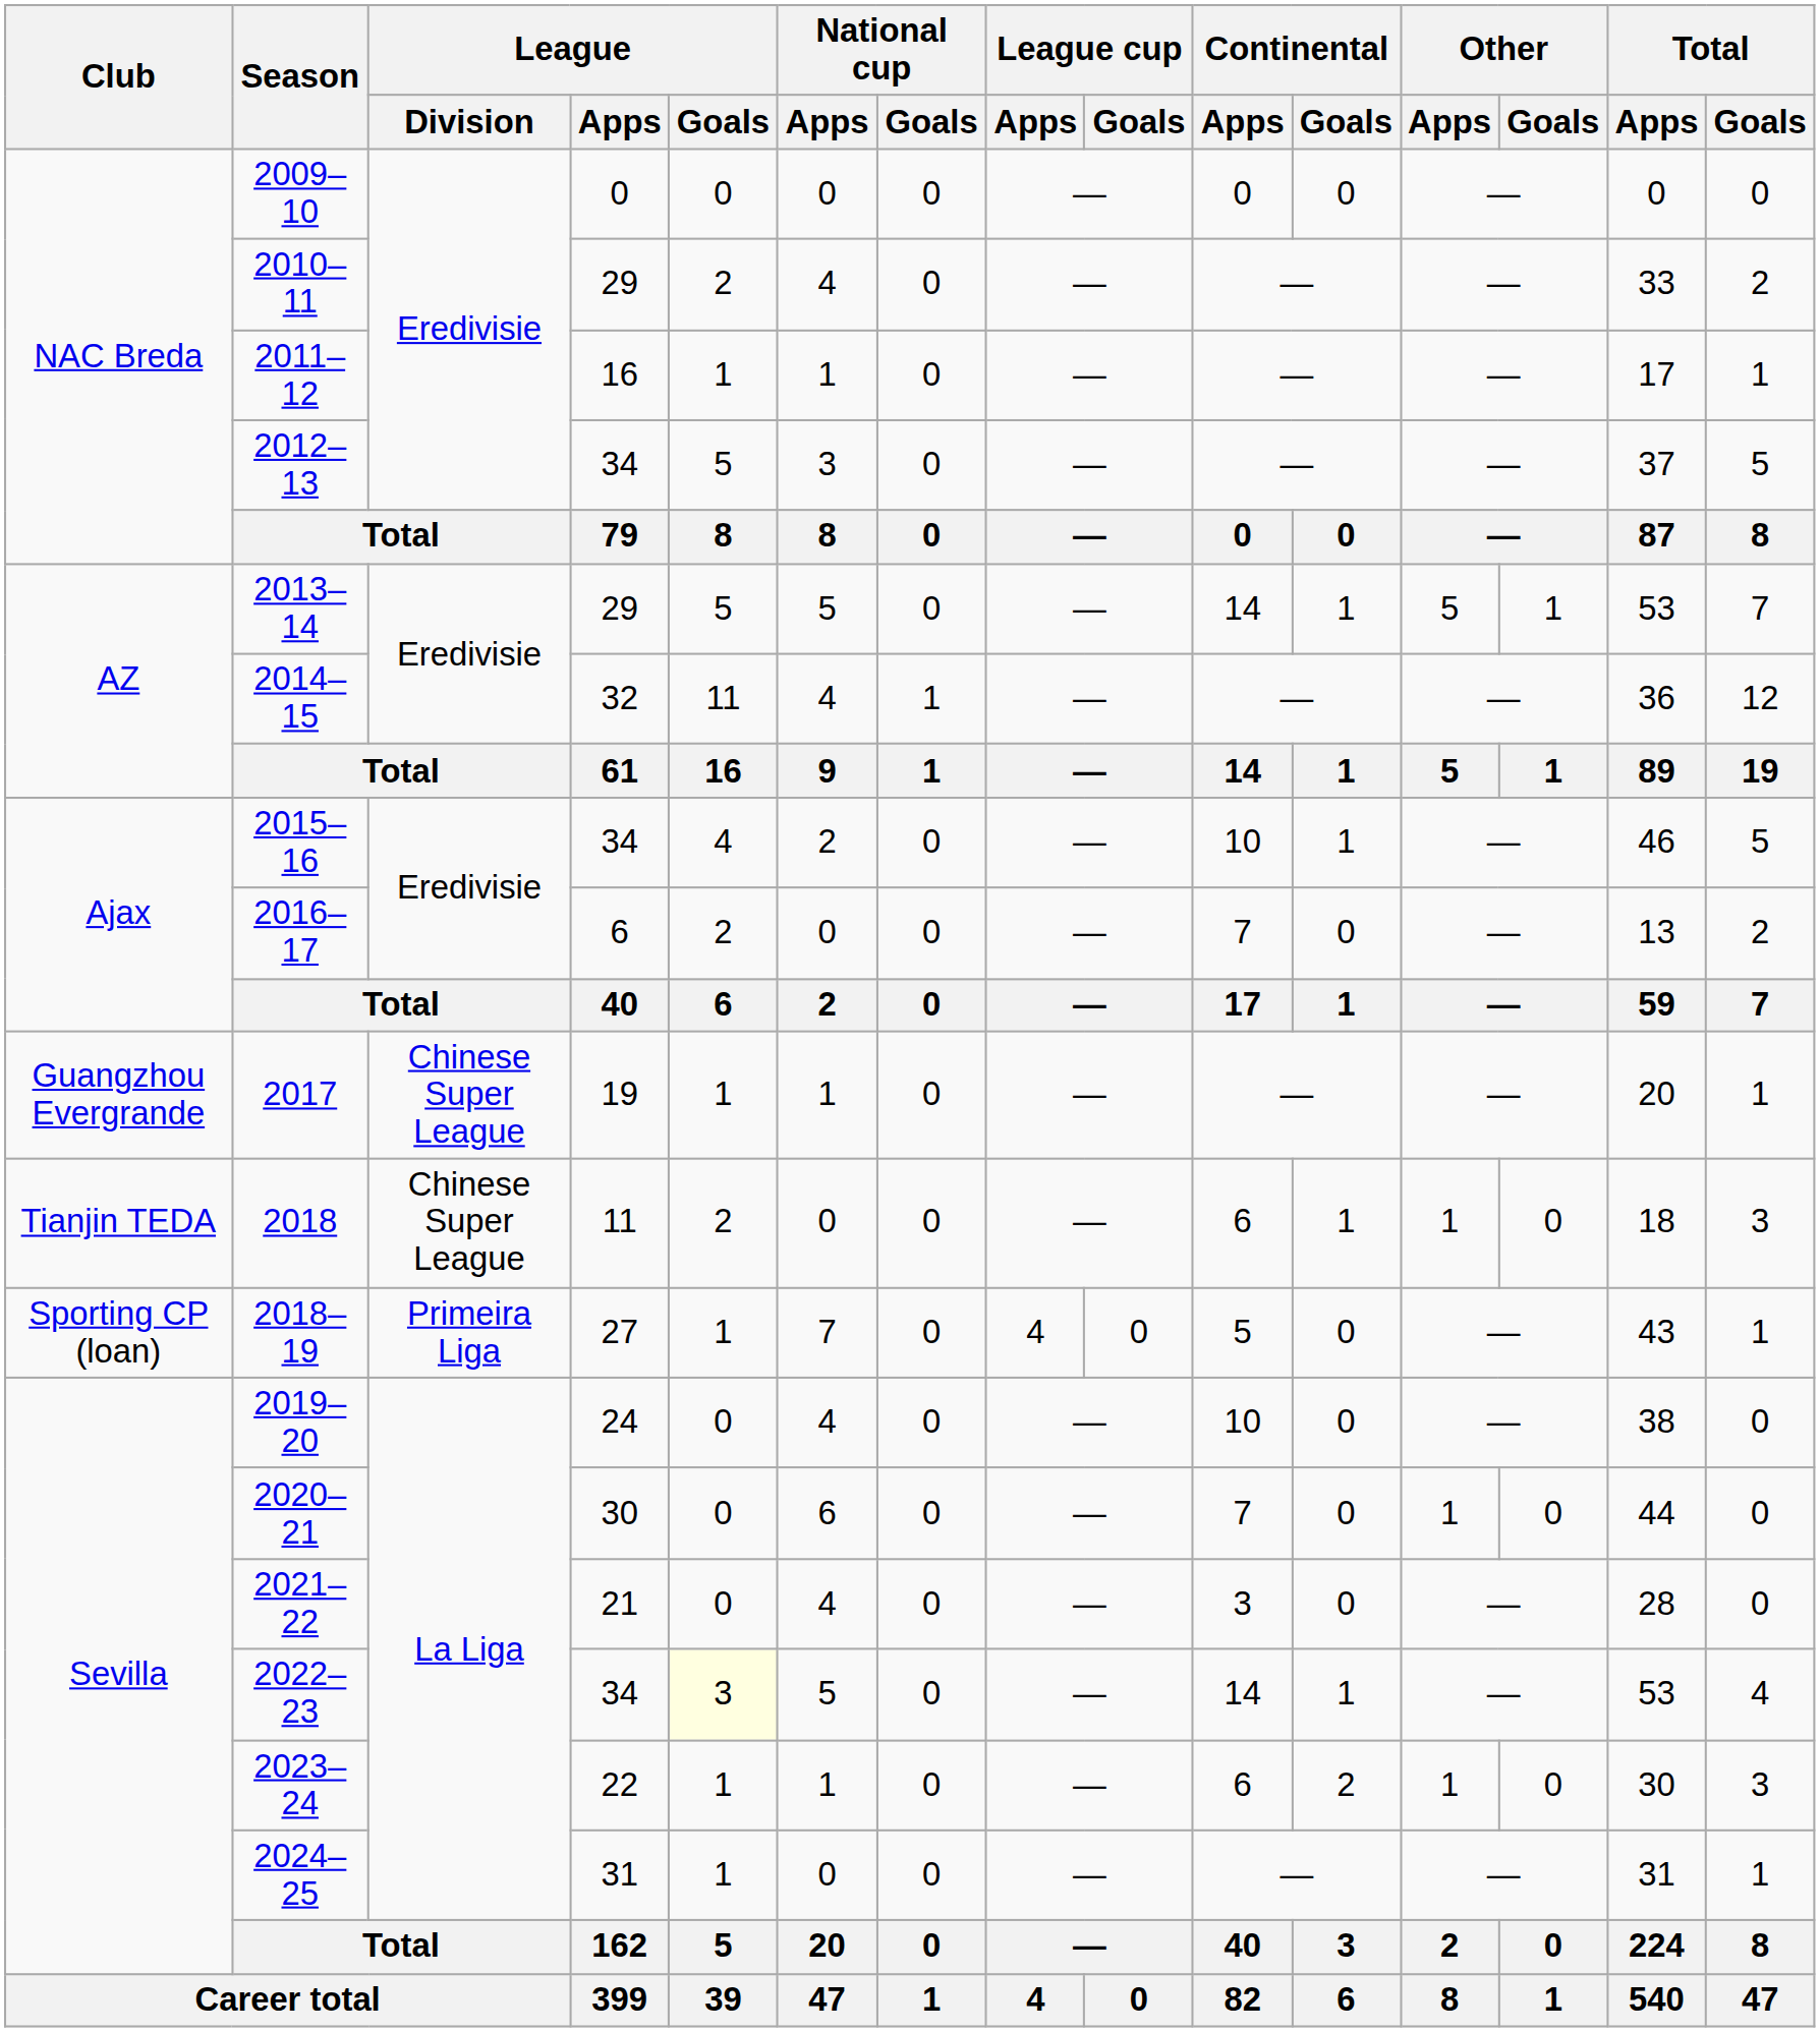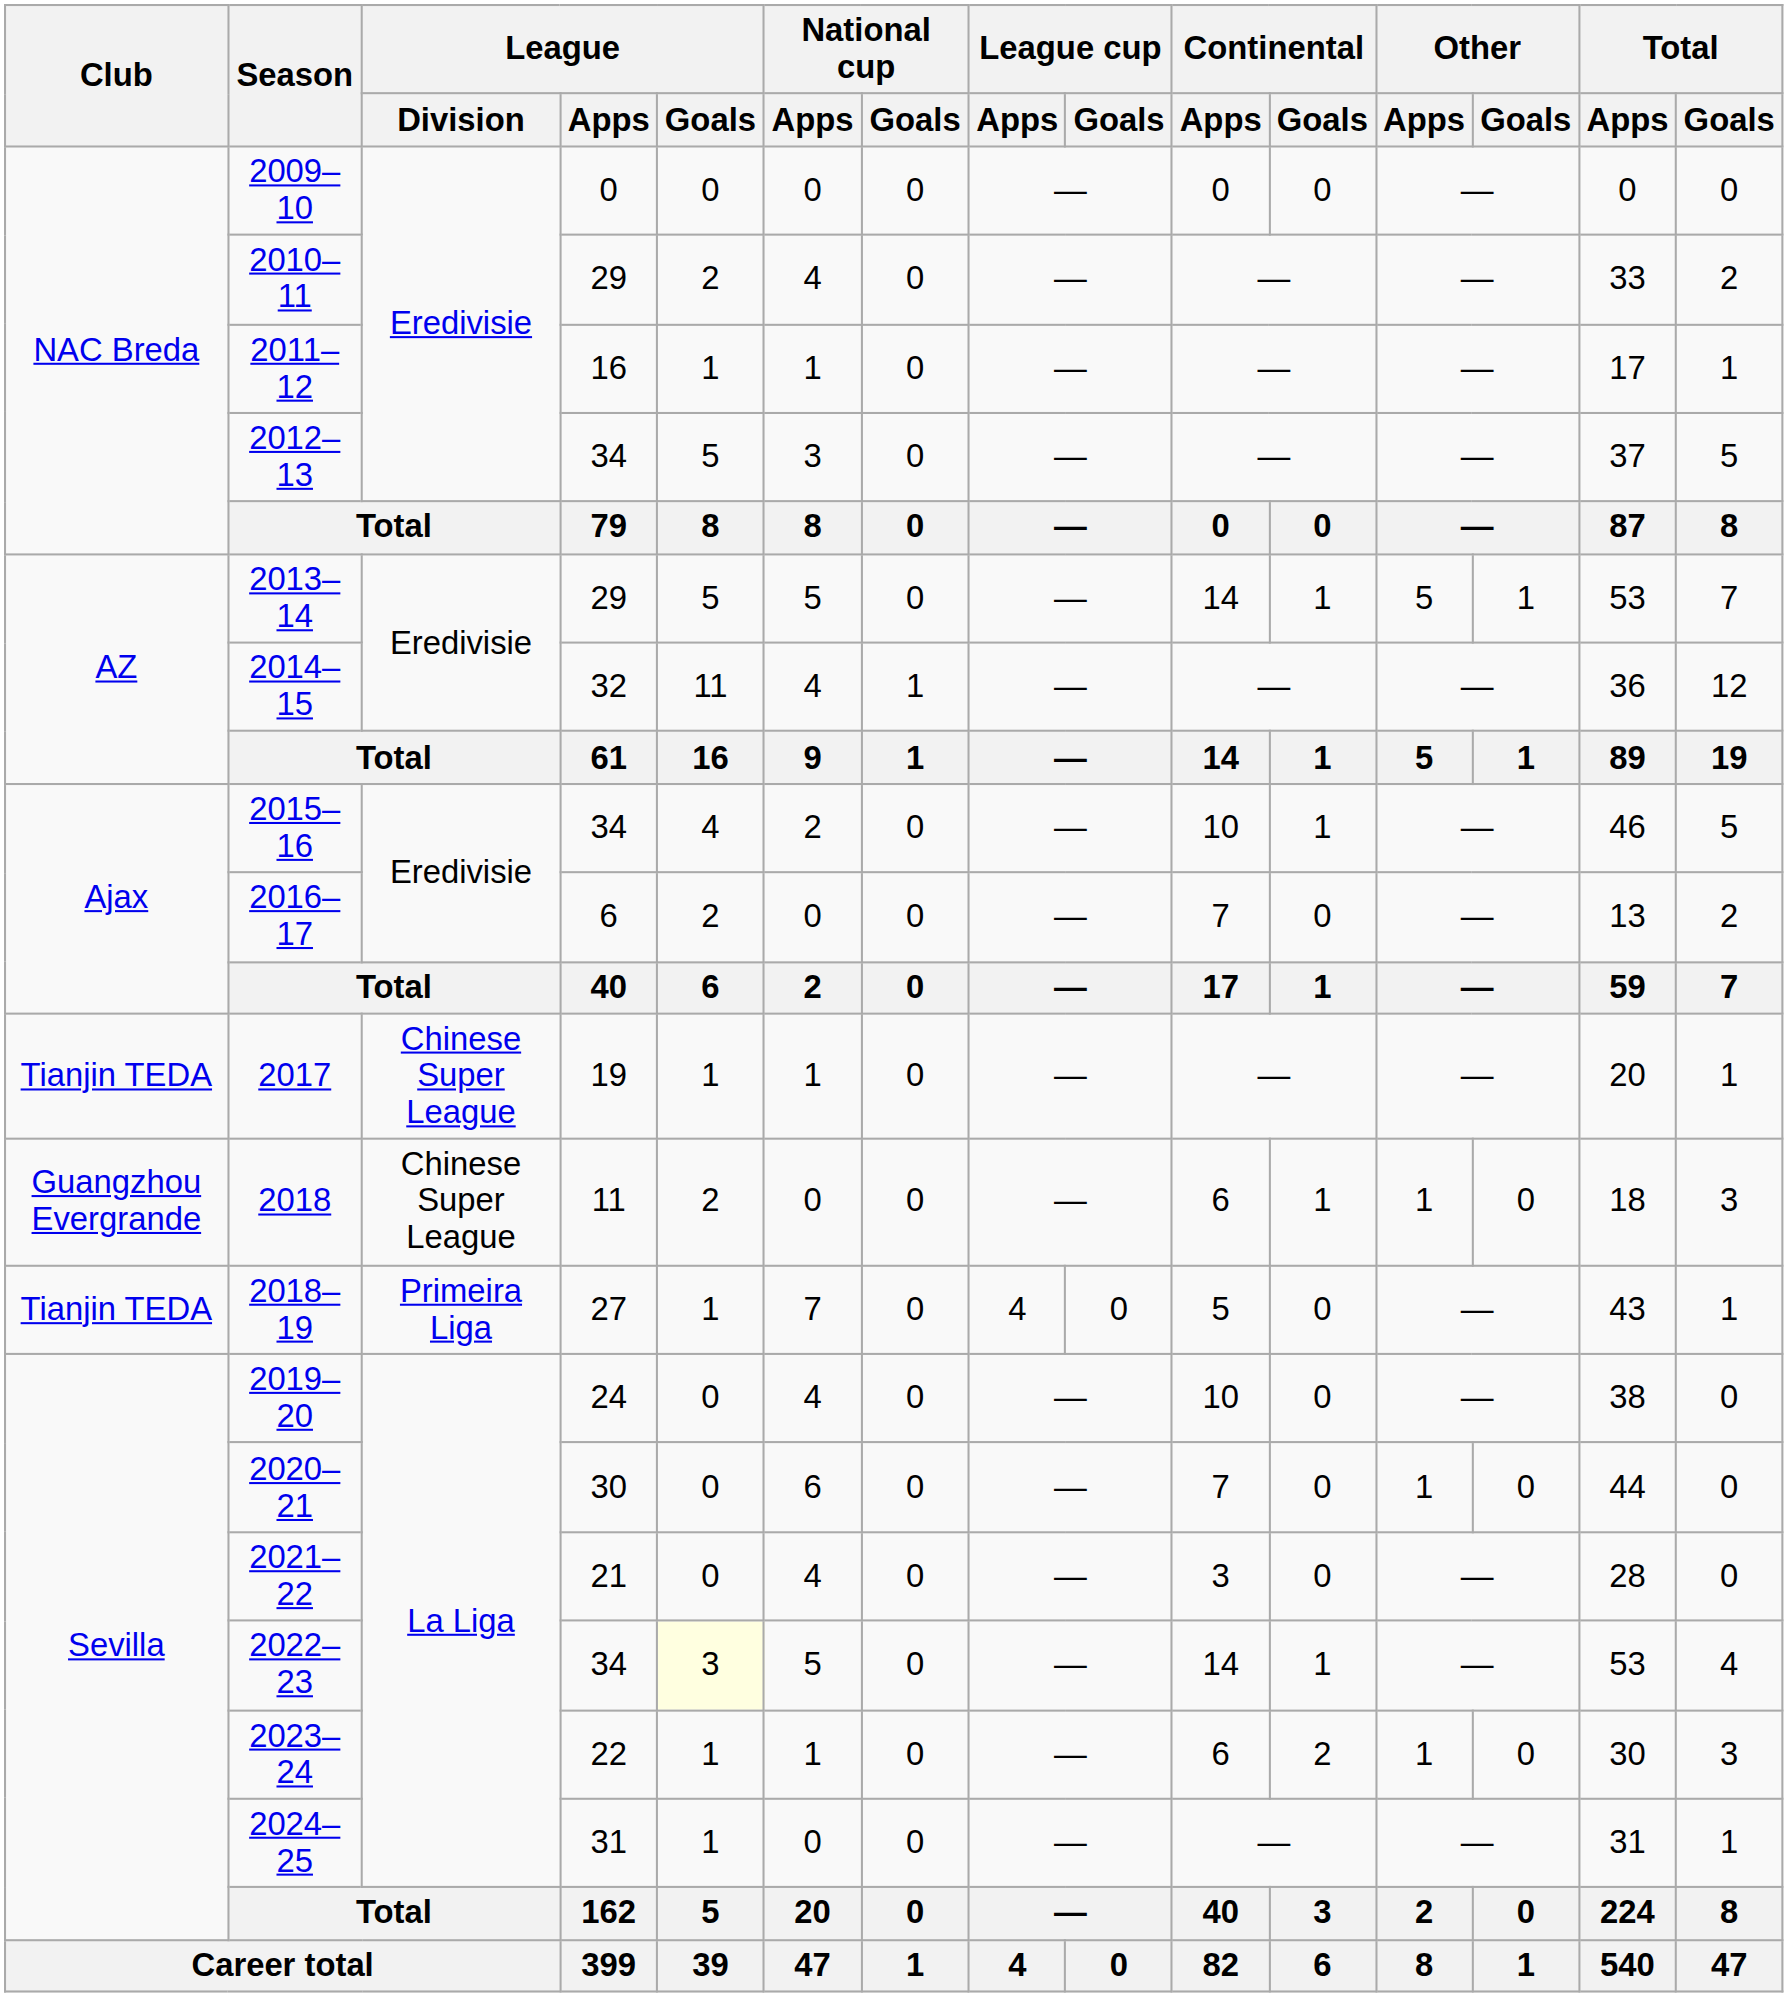 <table class="wikitable" style="text-align:center">
 <tr>
 <th rowspan="2">Club</th>
 <th rowspan="2">Season</th>
 <th colspan="3">League</th>
 <th colspan="2">National cup</th>
 <th colspan="2">League cup</th>
 <th colspan="2">Continental</th>
 <th colspan="2">Other</th>
 <th colspan="2">Total</th>
 </tr>
 <tr>
 <th>Division</th>
 <th>Apps</th>
 <th>Goals</th>
 <th>Apps</th>
 <th>Goals</th>
 <th>Apps</th>
 <th>Goals</th>
 <th>Apps</th>
 <th>Goals</th>
 <th>Apps</th>
 <th>Goals</th>
 <th>Apps</th>
 <th>Goals</th>
 </tr>
 <tr>
 <td rowspan="5"><a href='#'>NAC Breda</a></td>
 <td><a href='#'>2009–10</a></td>
 <td rowspan="4"><a href='#'>Eredivisie</a></td>
 <td>0</td>
 <td>0</td>
 <td>0</td>
 <td>0</td>
 <td colspan="2">—</td>
 <td>0</td>
 <td>0</td>
 <td colspan="2">—</td>
 <td>0</td>
 <td>0</td>
 </tr>
 <tr>
 <td><a href='#'>2010–11</a></td>
 <td>29</td>
 <td>2</td>
 <td>4</td>
 <td>0</td>
 <td colspan="2">—</td>
 <td colspan="2">—</td>
 <td colspan="2">—</td>
 <td>33</td>
 <td>2</td>
 </tr>
 <tr>
 <td><a href='#'>2011–12</a></td>
 <td>16</td>
 <td>1</td>
 <td>1</td>
 <td>0</td>
 <td colspan="2">—</td>
 <td colspan="2">—</td>
 <td colspan="2">—</td>
 <td>17</td>
 <td>1</td>
 </tr>
 <tr>
 <td><a href='#'>2012–13</a></td>
 <td>34</td>
 <td>5</td>
 <td>3</td>
 <td>0</td>
 <td colspan="2">—</td>
 <td colspan="2">—</td>
 <td colspan="2">—</td>
 <td>37</td>
 <td>5</td>
 </tr>
 <tr>
 <th colspan="2">Total</th>
 <th>79</th>
 <th>8</th>
 <th>8</th>
 <th>0</th>
 <th colspan="2">—</th>
 <th>0</th>
 <th>0</th>
 <th colspan="2">—</th>
 <th>87</th>
 <th>8</th>
 </tr>
 <tr>
 <td rowspan="3"><a href='#'>AZ</a></td>
 <td><a href='#'>2013–14</a></td>
 <td rowspan="2">Eredivisie</td>
 <td>29</td>
 <td>5</td>
 <td>5</td>
 <td>0</td>
 <td colspan="2">—</td>
 <td>14</td>
 <td>1</td>
 <td>5</td>
 <td>1</td>
 <td>53</td>
 <td>7</td>
 </tr>
 <tr>
 <td><a href='#'>2014–15</a></td>
 <td>32</td>
 <td>11</td>
 <td>4</td>
 <td>1</td>
 <td colspan="2">—</td>
 <td colspan="2">—</td>
 <td colspan="2">—</td>
 <td>36</td>
 <td>12</td>
 </tr>
 <tr>
 <th colspan="2">Total</th>
 <th>61</th>
 <th>16</th>
 <th>9</th>
 <th>1</th>
 <th colspan="2">—</th>
 <th>14</th>
 <th>1</th>
 <th>5</th>
 <th>1</th>
 <th>89</th>
 <th>19</th>
 </tr>
 <tr>
 <td rowspan="3"><a href='#'>Ajax</a></td>
 <td><a href='#'>2015–16</a></td>
 <td rowspan="2">Eredivisie</td>
 <td>34</td>
 <td>4</td>
 <td>2</td>
 <td>0</td>
 <td colspan="2">—</td>
 <td>10</td>
 <td>1</td>
 <td colspan="2">—</td>
 <td>46</td>
 <td>5</td>
 </tr>
 <tr>
 <td><a href='#'>2016–17</a></td>
 <td>6</td>
 <td>2</td>
 <td>0</td>
 <td>0</td>
 <td colspan="2">—</td>
 <td>7</td>
 <td>0</td>
 <td colspan="2">—</td>
 <td>13</td>
 <td>2</td>
 </tr>
 <tr>
 <th colspan="2">Total</th>
 <th>40</th>
 <th>6</th>
 <th>2</th>
 <th>0</th>
 <th colspan="2">—</th>
 <th>17</th>
 <th>1</th>
 <th colspan="2">—</th>
 <th>59</th>
 <th>7</th>
 </tr>
 <tr>
-<td><a href='#'>Guangzhou Evergrande</a></td>
+<td><a href='#'>Tianjin TEDA</a></td>
 <td><a href='#'>2017</a></td>
 <td><a href='#'>Chinese Super League</a></td>
 <td>19</td>
 <td>1</td>
 <td>1</td>
 <td>0</td>
 <td colspan="2">—</td>
 <td colspan="2">—</td>
 <td colspan="2">—</td>
 <td>20</td>
 <td>1</td>
 </tr>
 <tr>
-<td><a href='#'>Tianjin TEDA</a></td>
+<td><a href='#'>Guangzhou Evergrande</a></td>
 <td><a href='#'>2018</a></td>
 <td>Chinese Super League</td>
 <td>11</td>
 <td>2</td>
 <td>0</td>
 <td>0</td>
 <td colspan="2">—</td>
 <td>6</td>
 <td>1</td>
 <td>1</td>
 <td>0</td>
 <td>18</td>
 <td>3</td>
 </tr>
 <tr>
-<td><a href='#'>Sporting CP</a> (loan)</td>
+<td><a href='#'>Tianjin TEDA</a></td>
 <td><a href='#'>2018–19</a></td>
 <td><a href='#'>Primeira Liga</a></td>
 <td>27</td>
 <td>1</td>
 <td>7</td>
 <td>0</td>
 <td>4</td>
 <td>0</td>
 <td>5</td>
 <td>0</td>
 <td colspan="2">—</td>
 <td>43</td>
 <td>1</td>
 </tr>
 <tr>
 <td rowspan="7"><a href='#'>Sevilla</a></td>
 <td><a href='#'>2019–20</a></td>
 <td rowspan="6"><a href='#'>La Liga</a></td>
 <td>24</td>
 <td>0</td>
 <td>4</td>
 <td>0</td>
 <td colspan="2">—</td>
 <td>10</td>
 <td>0</td>
 <td colspan="2">—</td>
 <td>38</td>
 <td>0</td>
 </tr>
 <tr>
 <td><a href='#'>2020–21</a></td>
 <td>30</td>
 <td>0</td>
 <td>6</td>
 <td>0</td>
 <td colspan="2">—</td>
 <td>7</td>
 <td>0</td>
 <td>1</td>
 <td>0</td>
 <td>44</td>
 <td>0</td>
 </tr>
 <tr>
 <td><a href='#'>2021–22</a></td>
 <td>21</td>
 <td>0</td>
 <td>4</td>
 <td>0</td>
 <td colspan="2">—</td>
 <td>3</td>
 <td>0</td>
 <td colspan="2">—</td>
 <td>28</td>
 <td>0</td>
 </tr>
 <tr>
 <td><a href='#'>2022–23</a></td>
 <td>34</td>
 <td style="background: lightyellow;">3</td>
 <td>5</td>
 <td>0</td>
 <td colspan="2">—</td>
 <td>14</td>
 <td>1</td>
 <td colspan="2">—</td>
 <td>53</td>
 <td>4</td>
 </tr>
 <tr>
 <td><a href='#'>2023–24</a></td>
 <td>22</td>
 <td>1</td>
 <td>1</td>
 <td>0</td>
 <td colspan="2">—</td>
 <td>6</td>
 <td>2</td>
 <td>1</td>
 <td>0</td>
 <td>30</td>
 <td>3</td>
 </tr>
 <tr>
 <td><a href='#'>2024–25</a></td>
 <td>31</td>
 <td>1</td>
 <td>0</td>
 <td>0</td>
 <td colspan="2">—</td>
 <td colspan="2">—</td>
 <td colspan="2">—</td>
 <td>31</td>
 <td>1</td>
 </tr>
 <tr>
 <th colspan="2">Total</th>
 <th>162</th>
 <th>5</th>
 <th>20</th>
 <th>0</th>
 <th colspan="2">—</th>
 <th>40</th>
 <th>3</th>
 <th>2</th>
 <th>0</th>
 <th>224</th>
 <th>8</th>
 </tr>
 <tr>
 <th colspan="3">Career total</th>
 <th>399</th>
 <th>39</th>
 <th>47</th>
 <th>1</th>
 <th>4</th>
 <th>0</th>
 <th>82</th>
 <th>6</th>
 <th>8</th>
 <th>1</th>
 <th>540</th>
 <th>47</th>
 </tr>
 </table>
